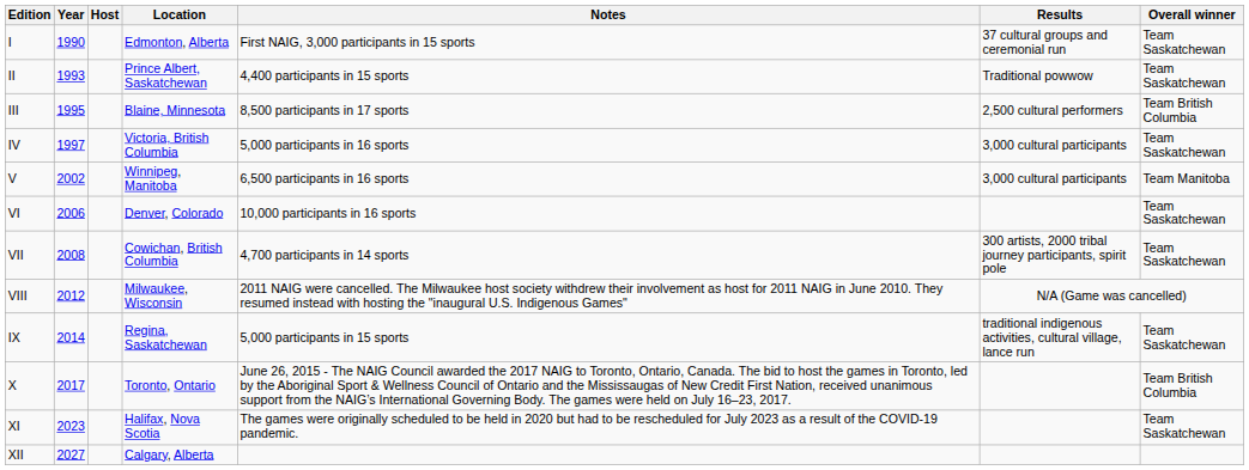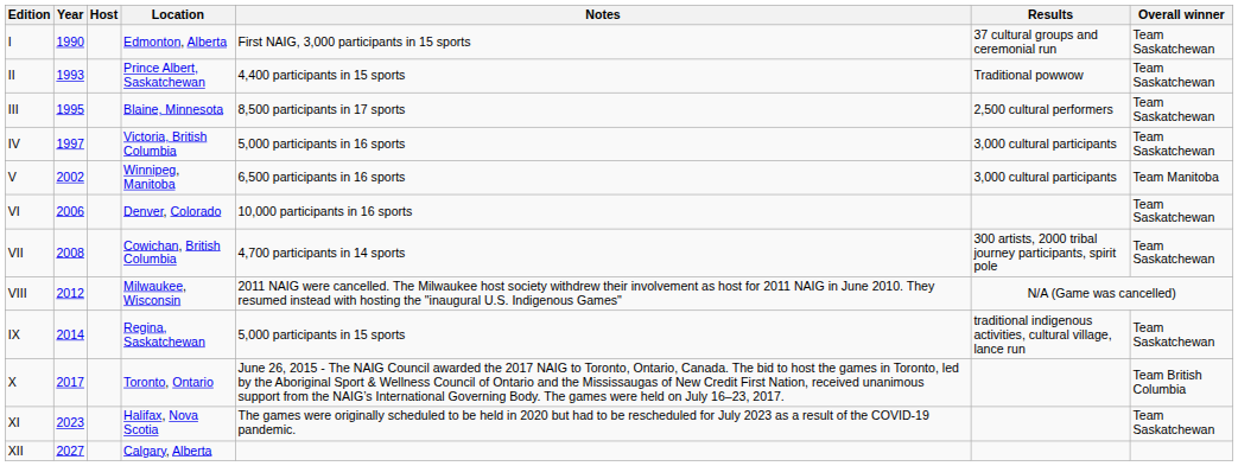 <table class=wikitable>
 <tr>
 <th>Edition</th>
 <th>Year</th>
 <th>Host</th>
 <th>Location</th>
 <th>Notes</th>
 <th>Results</th>
 <th>Overall winner</th>
 </tr>
 <tr>
 <td>I</td>
 <td><a href='#'>1990</a></td>
 <td></td>
 <td><a href='#'>Edmonton</a>, <a href='#'>Alberta</a></td>
 <td>First NAIG, 3,000 participants in 15 sports</td>
 <td>37 cultural groups and ceremonial run</td>
 <td> Team Saskatchewan</td>
 </tr>
 <tr>
 <td>II</td>
 <td><a href='#'>1993</a></td>
 <td></td>
 <td><a href='#'>Prince Albert, Saskatchewan</a></td>
 <td>4,400 participants in 15 sports</td>
 <td>Traditional powwow</td>
 <td> Team Saskatchewan</td>
 </tr>
 <tr>
 <td>III</td>
 <td><a href='#'>1995</a></td>
 <td></td>
 <td><a href='#'>Blaine, Minnesota</a></td>
 <td>8,500 participants in 17 sports</td>
 <td>2,500 cultural performers</td>
-<td> Team British Columbia</td>
+<td> Team Saskatchewan</td>
 </tr>
 <tr>
 <td>IV</td>
 <td><a href='#'>1997</a></td>
 <td></td>
 <td><a href='#'>Victoria, British Columbia</a></td>
 <td>5,000 participants in 16 sports</td>
 <td>3,000 cultural participants</td>
 <td> Team Saskatchewan</td>
 </tr>
 <tr>
 <td>V</td>
 <td><a href='#'>2002</a></td>
 <td></td>
 <td><a href='#'>Winnipeg</a>, <a href='#'>Manitoba</a></td>
 <td>6,500 participants in 16 sports</td>
 <td>3,000 cultural participants</td>
 <td> Team Manitoba</td>
 </tr>
 <tr>
 <td>VI</td>
 <td><a href='#'>2006</a></td>
 <td></td>
 <td><a href='#'>Denver</a>, <a href='#'>Colorado</a></td>
 <td>10,000 participants in 16 sports</td>
 <td></td>
 <td> Team Saskatchewan</td>
 </tr>
 <tr>
 <td>VII</td>
 <td><a href='#'>2008</a></td>
 <td></td>
 <td><a href='#'>Cowichan</a>, <a href='#'>British Columbia</a></td>
 <td>4,700 participants in 14 sports</td>
 <td>300 artists, 2000 tribal journey participants, spirit pole</td>
 <td> Team Saskatchewan</td>
 </tr>
 <tr>
 <td>VIII</td>
 <td><a href='#'>2012</a></td>
 <td></td>
 <td><a href='#'>Milwaukee</a>, <a href='#'>Wisconsin</a></td>
 <td>2011 NAIG were cancelled. The Milwaukee host society withdrew their involvement as host for 2011 NAIG in June 2010.  They resumed instead with hosting the "inaugural U.S. Indigenous Games"</td>
 <td colspan="2" align="center">N/A (Game was cancelled)</td>
 </tr>
 <tr>
 <td>IX</td>
 <td><a href='#'>2014</a></td>
 <td></td>
 <td><a href='#'>Regina, Saskatchewan</a></td>
 <td>5,000 participants in 15 sports</td>
 <td>traditional indigenous activities, cultural village, lance run</td>
 <td> Team Saskatchewan</td>
 </tr>
 <tr>
 <td>X</td>
 <td><a href='#'>2017</a></td>
 <td></td>
 <td><a href='#'>Toronto</a>, <a href='#'>Ontario</a></td>
 <td>June 26, 2015 - The NAIG Council awarded the 2017 NAIG to Toronto, Ontario, Canada. The bid to host the games in Toronto, led by the Aboriginal Sport & Wellness Council of Ontario and the Mississaugas of New Credit First Nation, received unanimous support from the NAIG’s International Governing Body. The games were held on July 16–23, 2017.</td>
 <td></td>
 <td> Team British Columbia</td>
 </tr>
 <tr>
 <td>XI</td>
 <td><a href='#'>2023</a></td>
 <td></td>
 <td><a href='#'>Halifax</a>, <a href='#'>Nova Scotia</a></td>
 <td>The games were originally scheduled to be held in 2020 but had to be rescheduled for July 2023 as a result of the COVID-19 pandemic.</td>
 <td></td>
 <td> Team Saskatchewan</td>
 </tr>
 <tr>
 <td>XII</td>
 <td><a href='#'>2027</a></td>
 <td></td>
 <td><a href='#'>Calgary</a>, <a href='#'>Alberta</a></td>
 <td></td>
 <td></td>
 <td></td>
 </tr>
 </table>
